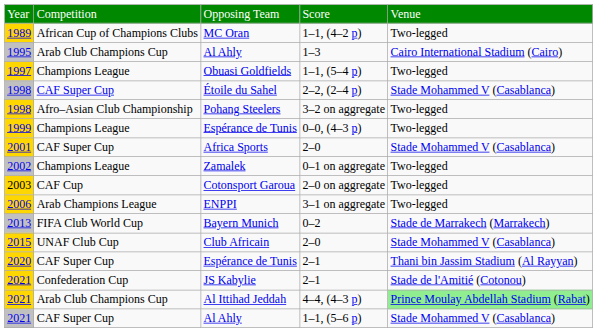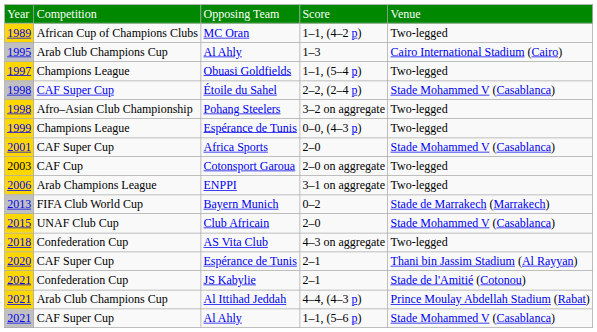 <table class="wikitable">
 <tr>
 <td style="background:#008800;color:white;">Year</td>
 <td style="background:#008800;color:white;">Competition</td>
 <td style="background:#008800;color:white;">Opposing Team</td>
 <td style="background:#008800;color:white;">Score</td>
 <td style="background:#008800;color:white;">Venue</td>
 </tr>
 <tr>
 <td bgcolor="Gold"><a href='#'>1989</a></td>
 <td>African Cup of Champions Clubs</td>
 <td> <a href='#'>MC Oran</a></td>
 <td>1–1, (4–2 <a href='#'>p</a>)</td>
 <td>Two-legged</td>
 </tr>
 <tr>
 <td bgcolor="Silver"><a href='#'>1995</a></td>
 <td>Arab Club Champions Cup</td>
 <td> <a href='#'>Al Ahly</a></td>
 <td>1–3</td>
 <td><a href='#'>Cairo International Stadium</a> (<a href='#'>Cairo</a>)</td>
 </tr>
 <tr>
 <td bgcolor="Gold"><a href='#'>1997</a></td>
 <td>Champions League</td>
 <td> <a href='#'>Obuasi Goldfields</a></td>
 <td>1–1, (5–4 <a href='#'>p</a>)</td>
 <td>Two-legged</td>
 </tr>
 <tr>
 <td bgcolor="Silver"><a href='#'>1998</a></td>
 <td><a href='#'>CAF Super Cup</a></td>
 <td> <a href='#'>Étoile du Sahel</a></td>
 <td>2–2, (2–4 <a href='#'>p</a>)</td>
 <td><a href='#'>Stade Mohammed V</a> (<a href='#'>Casablanca</a>)</td>
 </tr>
 <tr>
 <td bgcolor="Gold"><a href='#'>1998</a></td>
 <td>Afro–Asian Club Championship</td>
 <td> <a href='#'>Pohang Steelers</a></td>
 <td>3–2 on aggregate</td>
 <td>Two-legged</td>
 </tr>
 <tr>
 <td bgcolor="Gold"><a href='#'>1999</a></td>
 <td>Champions League</td>
 <td> <a href='#'>Espérance de Tunis</a></td>
 <td>0–0, (4–3 <a href='#'>p</a>)</td>
 <td>Two-legged</td>
 </tr>
 <tr>
 <td bgcolor="Gold"><a href='#'>2001</a></td>
 <td>CAF Super Cup</td>
 <td> <a href='#'>Africa Sports</a></td>
 <td>2–0</td>
 <td><a href='#'>Stade Mohammed V</a> (<a href='#'>Casablanca</a>)</td>
 </tr>
 <tr>
-<td bgcolor="Silver"><a href='#'>2002</a></td>
-<td>Champions League</td>
-<td> <a href='#'>Zamalek</a></td>
-<td>0–1 on aggregate</td>
-<td>Two-legged</td>
-</tr>
-<tr>
 <td bgcolor="Gold">2003</td>
 <td>CAF Cup</td>
 <td> <a href='#'>Cotonsport Garoua</a></td>
 <td>2–0 on aggregate</td>
 <td>Two-legged</td>
 </tr>
 <tr>
 <td bgcolor="Gold"><a href='#'>2006</a></td>
 <td>Arab Champions League</td>
 <td> <a href='#'>ENPPI</a></td>
 <td>3–1 on aggregate</td>
 <td>Two-legged</td>
 </tr>
 <tr>
 <td bgcolor="Silver"><a href='#'>2013</a></td>
 <td>FIFA Club World Cup</td>
 <td> <a href='#'>Bayern Munich</a></td>
 <td>0–2</td>
 <td><a href='#'>Stade de Marrakech</a> (<a href='#'>Marrakech</a>)</td>
 </tr>
 <tr>
 <td bgcolor="Gold"><a href='#'>2015</a></td>
 <td>UNAF Club Cup</td>
 <td> <a href='#'>Club Africain</a></td>
 <td>2–0</td>
 <td><a href='#'>Stade Mohammed V</a> (<a href='#'>Casablanca</a>)</td>
 </tr>
 <tr>
+<td bgcolor="Gold"><a href='#'>2018</a></td>
+<td>Confederation Cup</td>
+<td> <a href='#'>AS Vita Club</a></td>
+<td>4–3 on aggregate</td>
+<td>Two-legged</td>
+</tr>
+<tr>
 <td bgcolor="Gold"><a href='#'>2020</a></td>
 <td>CAF Super Cup</td>
 <td> <a href='#'>Espérance de Tunis</a></td>
 <td>2–1</td>
 <td><a href='#'>Thani bin Jassim Stadium</a> (<a href='#'>Al Rayyan</a>)</td>
 </tr>
 <tr>
 <td bgcolor="Gold"><a href='#'>2021</a></td>
 <td>Confederation Cup</td>
 <td> <a href='#'>JS Kabylie</a></td>
 <td>2–1</td>
 <td><a href='#'>Stade de l'Amitié</a> (<a href='#'>Cotonou</a>)</td>
 </tr>
 <tr>
 <td bgcolor="Gold"><a href='#'>2021</a></td>
 <td>Arab Club Champions Cup</td>
 <td> <a href='#'>Al Ittihad Jeddah</a></td>
 <td>4–4, (4–3 <a href='#'>p</a>)</td>
-<td style="background: lightgreen;"><a href='#'>Prince Moulay Abdellah Stadium</a> (<a href='#'>Rabat</a>)</td>
+<td><a href='#'>Prince Moulay Abdellah Stadium</a> (<a href='#'>Rabat</a>)</td>
 </tr>
 <tr>
 <td bgcolor="Silver"><a href='#'>2021</a></td>
 <td>CAF Super Cup</td>
 <td> <a href='#'>Al Ahly</a></td>
 <td>1–1, (5–6 <a href='#'>p</a>)</td>
 <td><a href='#'>Stade Mohammed V</a> (<a href='#'>Casablanca</a>)</td>
 </tr>
 </table>
